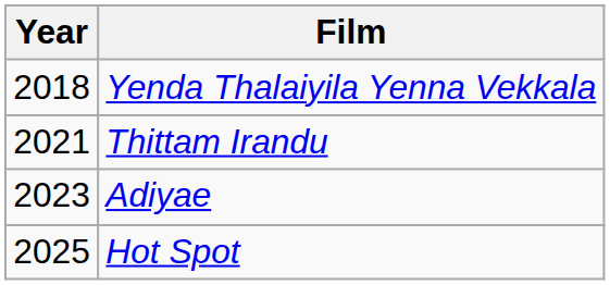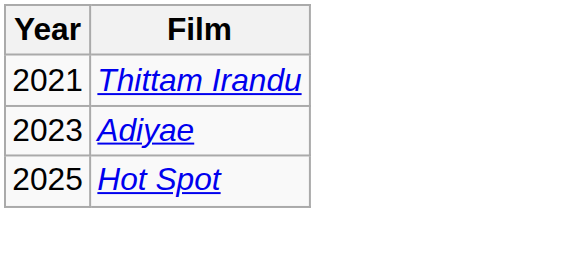 <table class="wikitable sortable">
 <tr>
 <th>Year</th>
 <th>Film</th>
-</tr>
-<tr>
-<td>2018</td>
-<td><em><a href='#'>Yenda Thalaiyila Yenna Vekkala</a></em></td>
 </tr>
 <tr>
 <td>2021</td>
 <td><em><a href='#'>Thittam Irandu</a></em></td>
 </tr>
 <tr>
 <td>2023</td>
 <td><em><a href='#'>Adiyae</a></em></td>
 </tr>
 <tr>
 <td>2025</td>
 <td><em><a href='#'>Hot Spot</a></em></td>
 </tr>
 </table>
